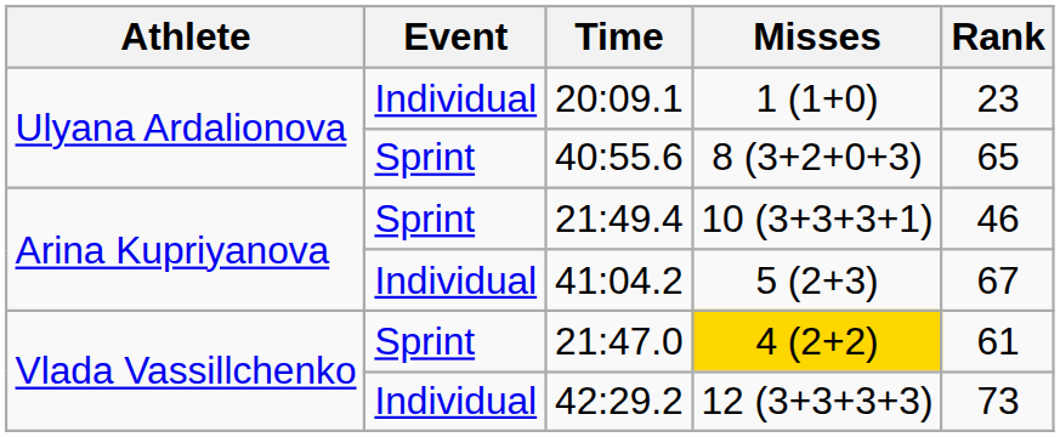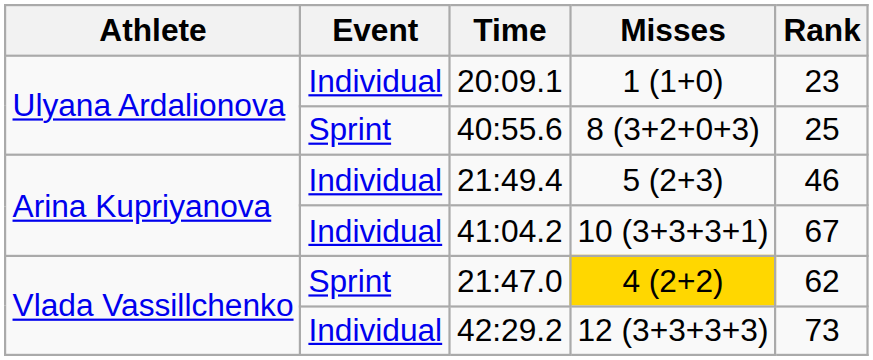 <table class="wikitable" style="font-size:90%">
 <tr>
 <th>Athlete</th>
 <th>Event</th>
 <th>Time</th>
 <th>Misses</th>
 <th>Rank</th>
 </tr>
 <tr align=center>
 <td align=left rowspan=2><a href='#'>Ulyana Ardalionova</a></td>
 <td align=left><a href='#'>Individual</a></td>
 <td>20:09.1</td>
 <td>1 (1+0)</td>
 <td>23</td>
 </tr>
 <tr align=center>
 <td align=left><a href='#'>Sprint</a></td>
 <td>40:55.6</td>
 <td>8 (3+2+0+3)</td>
-<td>65</td>
+<td>25</td>
 </tr>
 <tr align=center>
 <td align=left rowspan=2><a href='#'>Arina Kupriyanova</a></td>
-<td align=left><a href='#'>Sprint</a></td>
+<td align=left><a href='#'>Individual</a></td>
 <td>21:49.4</td>
-<td>10 (3+3+3+1)</td>
+<td>5 (2+3)</td>
 <td>46</td>
 </tr>
 <tr align=center>
 <td align=left><a href='#'>Individual</a></td>
 <td>41:04.2</td>
-<td>5 (2+3)</td>
+<td>10 (3+3+3+1)</td>
 <td>67</td>
 </tr>
 <tr align=center>
 <td align=left rowspan=2><a href='#'>Vlada Vassillchenko</a></td>
 <td align=left><a href='#'>Sprint</a></td>
 <td>21:47.0</td>
 <td style="background: gold;">4 (2+2)</td>
-<td>61</td>
+<td>62</td>
 </tr>
 <tr align=center>
 <td align=left><a href='#'>Individual</a></td>
 <td>42:29.2</td>
 <td>12 (3+3+3+3)</td>
 <td>73</td>
 </tr>
 </table>
